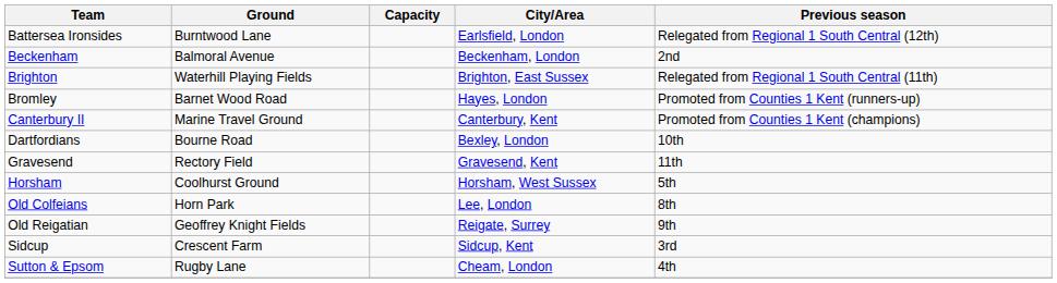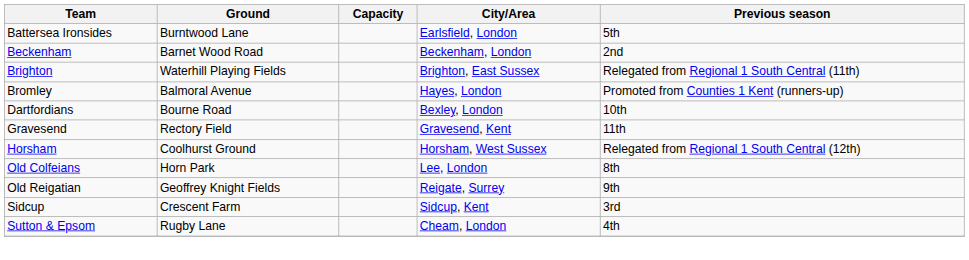 <table class="wikitable sortable" width=100%>
 <tr>
 <th>Team</th>
 <th>Ground</th>
 <th>Capacity</th>
 <th>City/Area</th>
 <th>Previous season</th>
 </tr>
 <tr>
 <td>Battersea Ironsides</td>
 <td>Burntwood Lane</td>
 <td></td>
 <td><a href='#'>Earlsfield</a>, <a href='#'>London</a></td>
-<td>Relegated from <a href='#'>Regional 1 South Central</a> (12th)</td>
+<td>5th</td>
 </tr>
 <tr>
 <td><a href='#'>Beckenham</a></td>
-<td>Balmoral Avenue</td>
+<td>Barnet Wood Road</td>
 <td></td>
 <td><a href='#'>Beckenham</a>, <a href='#'>London</a></td>
 <td>2nd</td>
 </tr>
 <tr>
 <td><a href='#'>Brighton</a></td>
 <td>Waterhill Playing Fields</td>
 <td></td>
 <td><a href='#'>Brighton</a>, <a href='#'>East Sussex</a></td>
 <td>Relegated from <a href='#'>Regional 1 South Central</a> (11th)</td>
 </tr>
 <tr>
 <td>Bromley</td>
-<td>Barnet Wood Road</td>
+<td>Balmoral Avenue</td>
 <td></td>
 <td><a href='#'>Hayes</a>, <a href='#'>London</a></td>
 <td>Promoted from <a href='#'>Counties 1 Kent</a> (runners-up)</td>
-</tr>
-<tr>
-<td><a href='#'>Canterbury II</a></td>
-<td>Marine Travel Ground</td>
-<td></td>
-<td><a href='#'>Canterbury</a>, <a href='#'>Kent</a></td>
-<td>Promoted from <a href='#'>Counties 1 Kent</a> (champions)</td>
 </tr>
 <tr>
 <td>Dartfordians</td>
 <td>Bourne Road</td>
 <td></td>
 <td><a href='#'>Bexley</a>, <a href='#'>London</a></td>
 <td>10th</td>
 </tr>
 <tr>
 <td>Gravesend</td>
 <td>Rectory Field</td>
 <td></td>
 <td><a href='#'>Gravesend</a>, <a href='#'>Kent</a></td>
 <td>11th</td>
 </tr>
 <tr>
 <td><a href='#'>Horsham</a></td>
 <td>Coolhurst Ground</td>
 <td></td>
 <td><a href='#'>Horsham</a>, <a href='#'>West Sussex</a></td>
-<td>5th</td>
+<td>Relegated from <a href='#'>Regional 1 South Central</a> (12th)</td>
 </tr>
 <tr>
 <td><a href='#'>Old Colfeians</a></td>
 <td>Horn Park</td>
 <td></td>
 <td><a href='#'>Lee</a>, <a href='#'>London</a></td>
 <td>8th</td>
 </tr>
 <tr>
 <td>Old Reigatian</td>
 <td>Geoffrey Knight Fields</td>
 <td></td>
 <td><a href='#'>Reigate</a>, <a href='#'>Surrey</a></td>
 <td>9th</td>
 </tr>
 <tr>
 <td>Sidcup</td>
 <td>Crescent Farm</td>
 <td></td>
 <td><a href='#'>Sidcup</a>, <a href='#'>Kent</a></td>
 <td>3rd</td>
 </tr>
 <tr>
 <td><a href='#'>Sutton & Epsom</a></td>
 <td>Rugby Lane</td>
 <td></td>
 <td><a href='#'>Cheam</a>, <a href='#'>London</a></td>
 <td>4th</td>
 </tr>
 <tr>
 </tr>
 </table>
